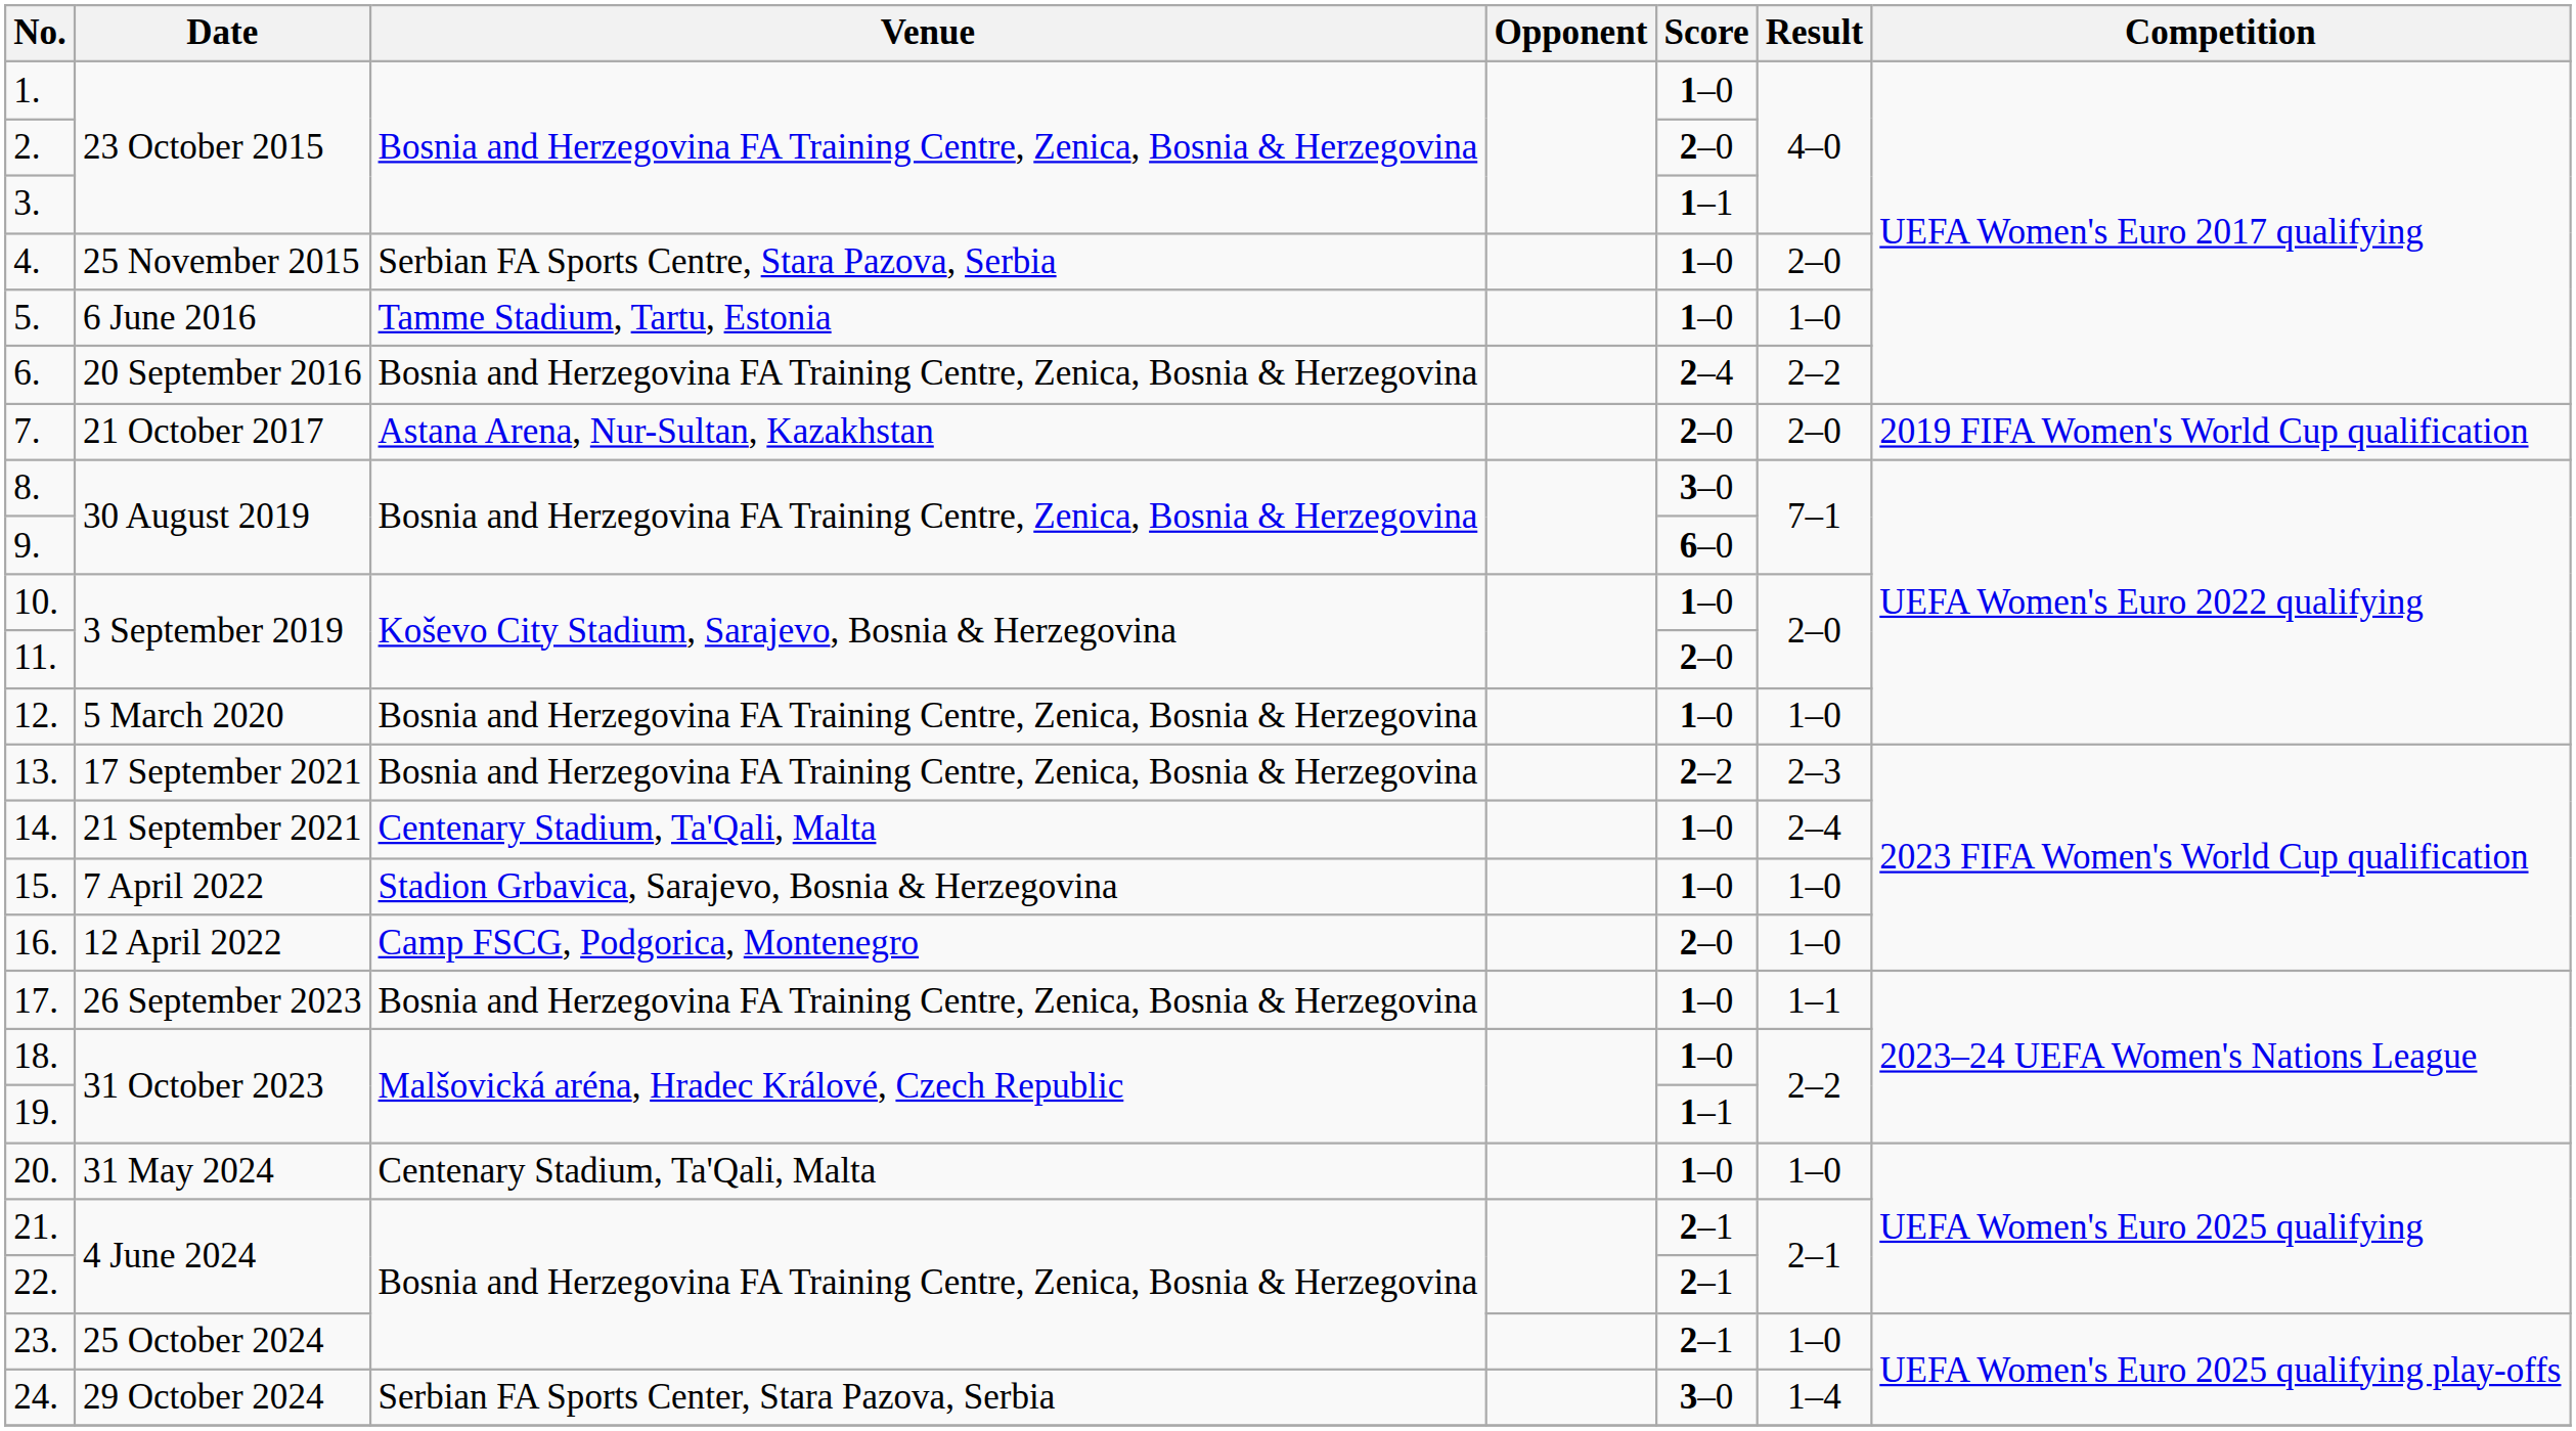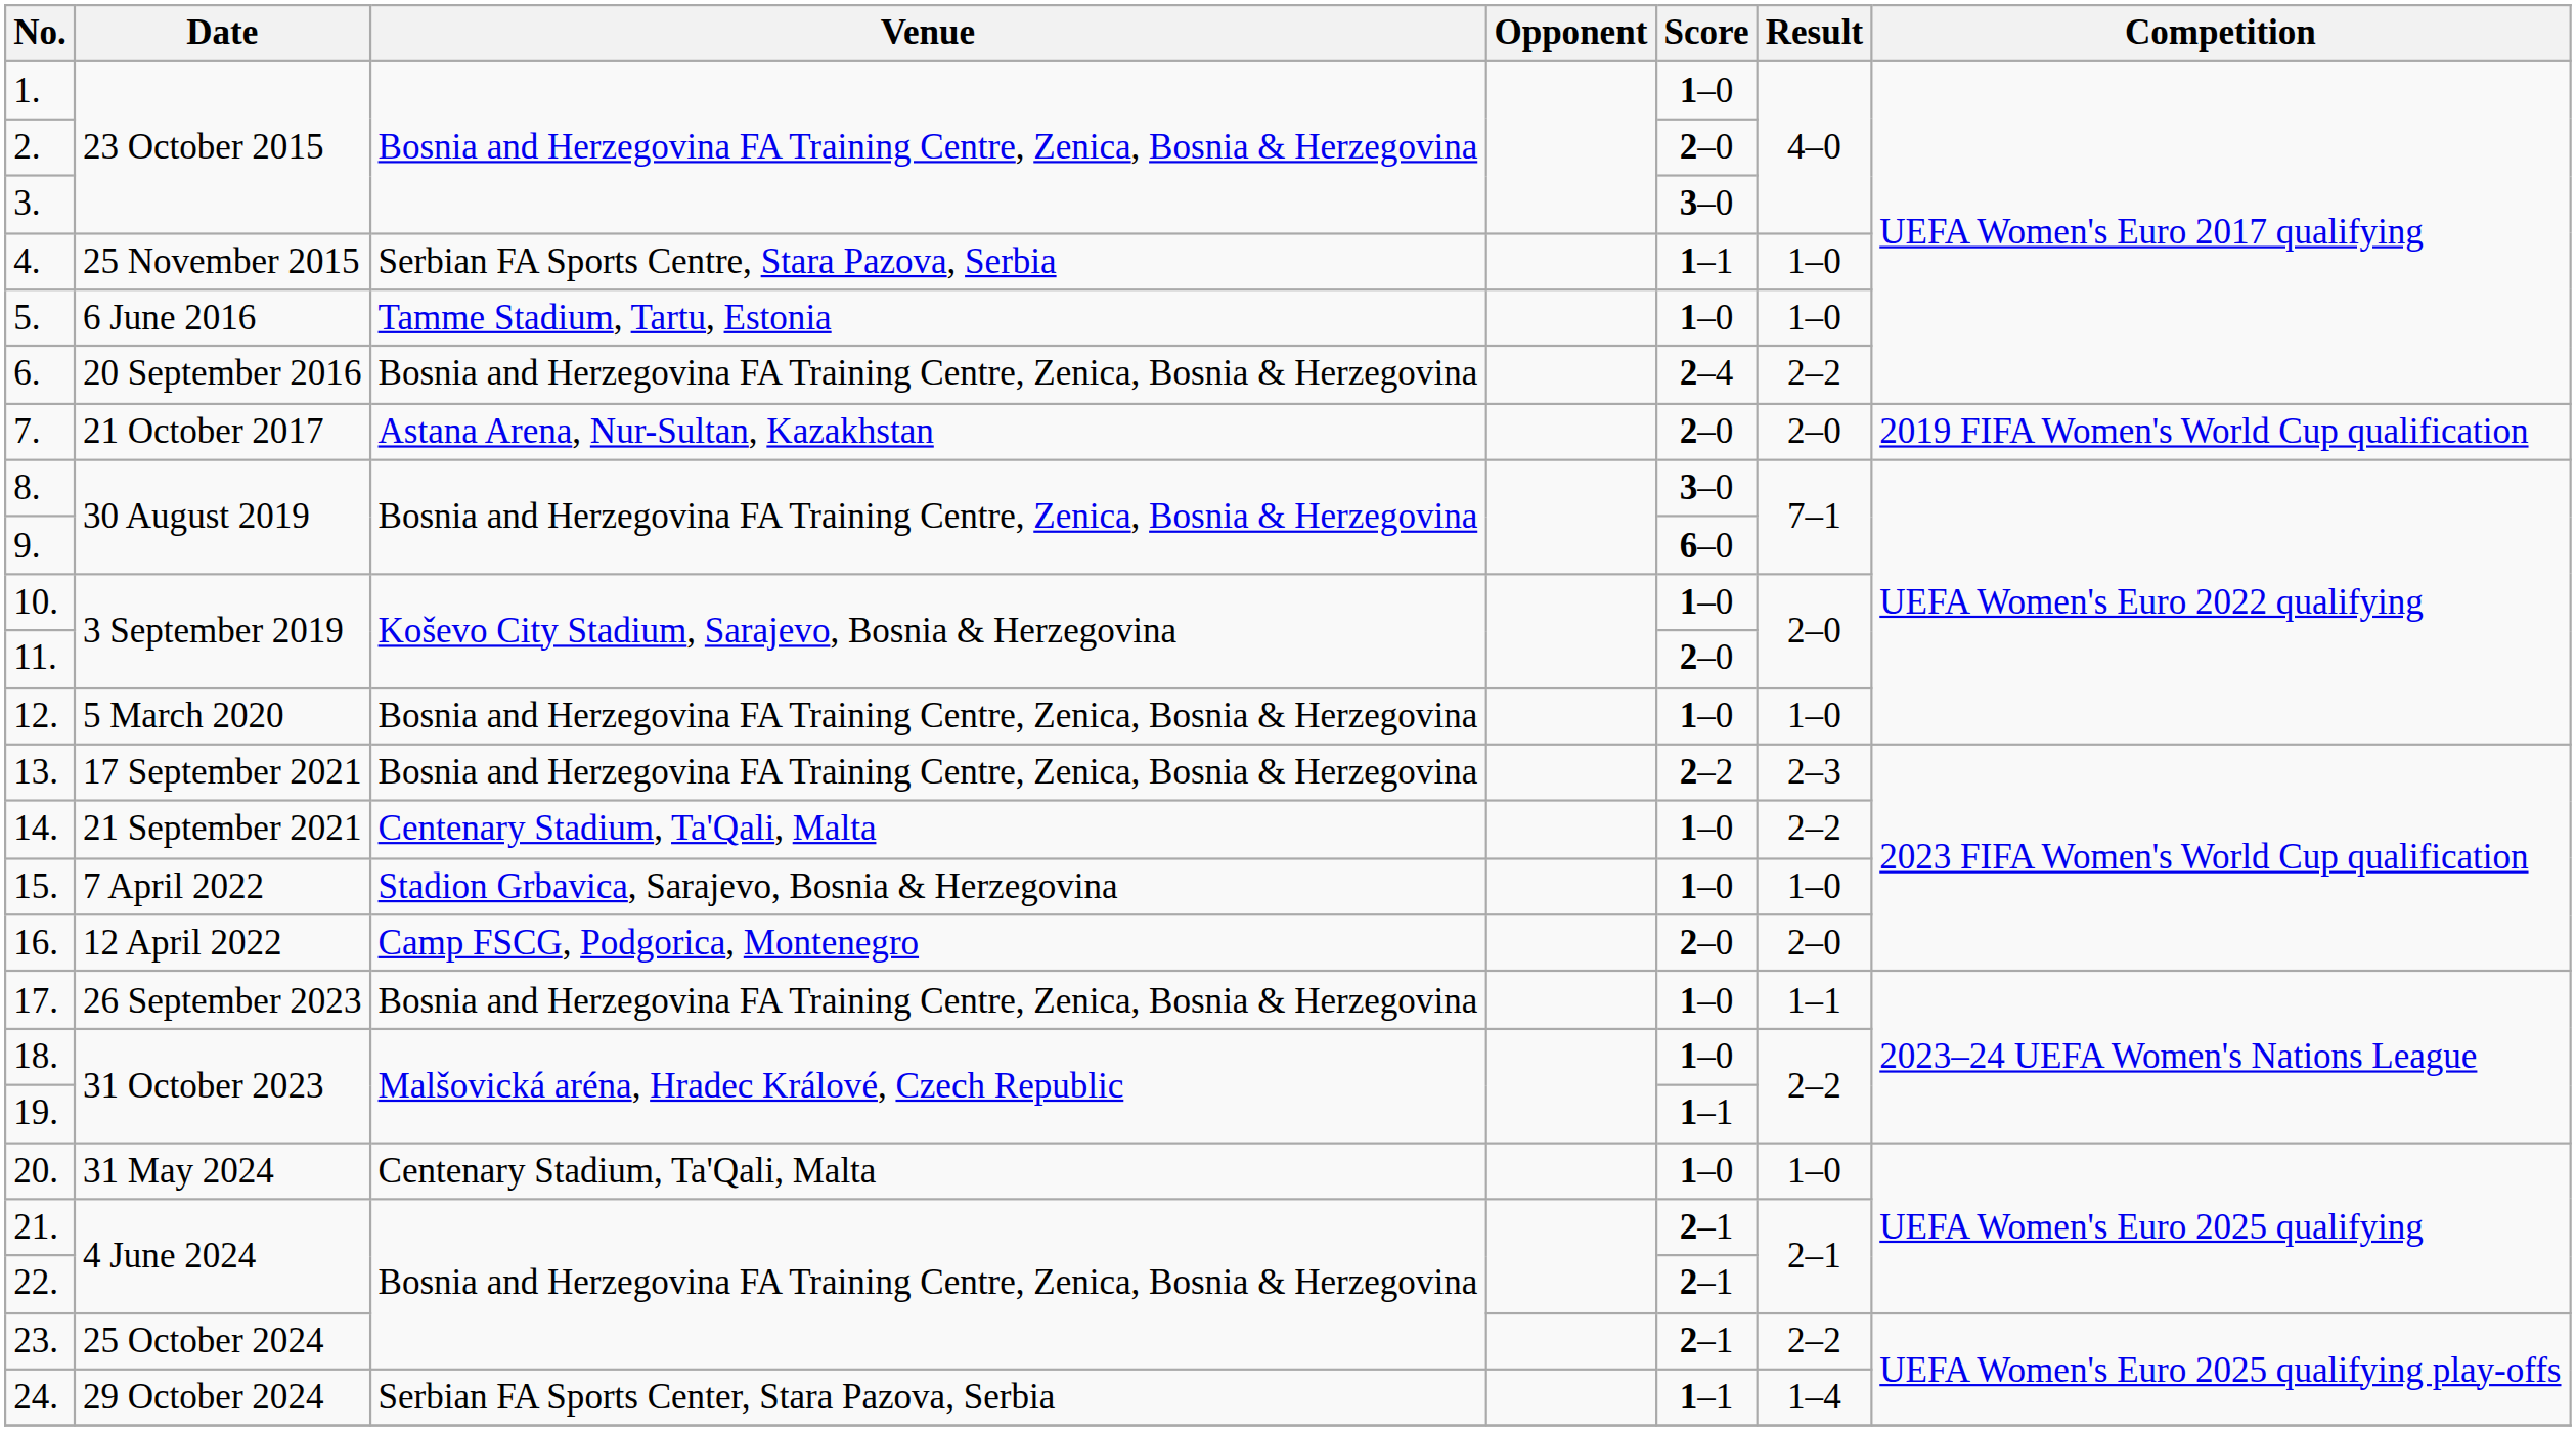 <table class="wikitable">
 <tr>
 <th>No.</th>
 <th>Date</th>
 <th>Venue</th>
 <th>Opponent</th>
 <th>Score</th>
 <th>Result</th>
 <th>Competition</th>
 </tr>
 <tr>
 <td>1.</td>
 <td rowspan=3>23 October 2015</td>
 <td rowspan=3><a href='#'>Bosnia and Herzegovina FA Training Centre</a>, <a href='#'>Zenica</a>, <a href='#'>Bosnia & Herzegovina</a></td>
 <td rowspan=3></td>
 <td align=center><strong>1</strong>–0</td>
 <td rowspan=3 align=center>4–0</td>
 <td rowspan=6><a href='#'>UEFA Women's Euro 2017 qualifying</a></td>
 </tr>
 <tr>
 <td>2.</td>
 <td align=center><strong>2</strong>–0</td>
 </tr>
 <tr>
 <td>3.</td>
-<td align=center><strong>1</strong>–1</td>
+<td align=center><strong>3</strong>–0</td>
 </tr>
 <tr>
 <td>4.</td>
 <td>25 November 2015</td>
 <td>Serbian FA Sports Centre, <a href='#'>Stara Pazova</a>, <a href='#'>Serbia</a></td>
 <td></td>
-<td align=center><strong>1</strong>–0</td>
-<td align=center>2–0</td>
+<td align=center><strong>1</strong>–1</td>
+<td align=center>1–0</td>
 </tr>
 <tr>
 <td>5.</td>
 <td>6 June 2016</td>
 <td><a href='#'>Tamme Stadium</a>, <a href='#'>Tartu</a>, <a href='#'>Estonia</a></td>
 <td></td>
 <td align=center><strong>1</strong>–0</td>
 <td align=center>1–0</td>
 </tr>
 <tr>
 <td>6.</td>
 <td>20 September 2016</td>
 <td>Bosnia and Herzegovina FA Training Centre, Zenica, Bosnia & Herzegovina</td>
 <td></td>
 <td align=center><strong>2</strong>–4</td>
 <td align=center>2–2</td>
 </tr>
 <tr>
 <td>7.</td>
 <td>21 October 2017</td>
 <td><a href='#'>Astana Arena</a>, <a href='#'>Nur-Sultan</a>, <a href='#'>Kazakhstan</a></td>
 <td></td>
 <td align=center><strong>2</strong>–0</td>
 <td align=center>2–0</td>
 <td><a href='#'>2019 FIFA Women's World Cup qualification</a></td>
 </tr>
 <tr>
 <td>8.</td>
 <td rowspan=2>30 August 2019</td>
 <td rowspan=2>Bosnia and Herzegovina FA Training Centre, <a href='#'>Zenica</a>, <a href='#'>Bosnia & Herzegovina</a></td>
 <td rowspan=2></td>
 <td align=center><strong>3</strong>–0</td>
 <td rowspan=2 align=center>7–1</td>
 <td rowspan=5><a href='#'>UEFA Women's Euro 2022 qualifying</a></td>
 </tr>
 <tr>
 <td>9.</td>
 <td align=center><strong>6</strong>–0</td>
 </tr>
 <tr>
 <td>10.</td>
 <td rowspan=2>3 September 2019</td>
 <td rowspan=2><a href='#'>Koševo City Stadium</a>, <a href='#'>Sarajevo</a>, Bosnia & Herzegovina</td>
 <td rowspan=2></td>
 <td align=center><strong>1</strong>–0</td>
 <td rowspan=2 align=center>2–0</td>
 </tr>
 <tr>
 <td>11.</td>
 <td align=center><strong>2</strong>–0</td>
 </tr>
 <tr>
 <td>12.</td>
 <td>5 March 2020</td>
 <td>Bosnia and Herzegovina FA Training Centre, Zenica, Bosnia & Herzegovina</td>
 <td></td>
 <td align=center><strong>1</strong>–0</td>
 <td align=center>1–0</td>
 </tr>
 <tr>
 <td>13.</td>
 <td>17 September 2021</td>
 <td>Bosnia and Herzegovina FA Training Centre, Zenica, Bosnia & Herzegovina</td>
 <td></td>
 <td align=center><strong>2</strong>–2</td>
 <td align=center>2–3</td>
 <td rowspan=4><a href='#'>2023 FIFA Women's World Cup qualification</a></td>
 </tr>
 <tr>
 <td>14.</td>
 <td>21 September 2021</td>
 <td><a href='#'>Centenary Stadium</a>, <a href='#'>Ta'Qali</a>, <a href='#'>Malta</a></td>
 <td></td>
 <td align=center><strong>1</strong>–0</td>
-<td align=center>2–4</td>
+<td align=center>2–2</td>
 </tr>
 <tr>
 <td>15.</td>
 <td>7 April 2022</td>
 <td><a href='#'>Stadion Grbavica</a>, Sarajevo, Bosnia & Herzegovina</td>
 <td></td>
 <td align=center><strong>1</strong>–0</td>
 <td align=center>1–0</td>
 </tr>
 <tr>
 <td>16.</td>
 <td>12 April 2022</td>
 <td><a href='#'>Camp FSCG</a>, <a href='#'>Podgorica</a>, <a href='#'>Montenegro</a></td>
 <td></td>
 <td align=center><strong>2</strong>–0</td>
-<td align=center>1–0</td>
+<td align=center>2–0</td>
 </tr>
 <tr>
 <td>17.</td>
 <td>26 September 2023</td>
 <td>Bosnia and Herzegovina FA Training Centre, Zenica, Bosnia & Herzegovina</td>
 <td></td>
 <td align=center><strong>1</strong>–0</td>
 <td align=center>1–1</td>
 <td rowspan=3><a href='#'>2023–24 UEFA Women's Nations League</a></td>
 </tr>
 <tr>
 <td>18.</td>
 <td rowspan=2>31 October 2023</td>
 <td rowspan=2><a href='#'>Malšovická aréna</a>, <a href='#'>Hradec Králové</a>, <a href='#'>Czech Republic</a></td>
 <td rowspan=2></td>
 <td align=center><strong>1</strong>–0</td>
 <td rowspan=2 align=center>2–2</td>
 </tr>
 <tr>
 <td>19.</td>
 <td align=center><strong>1</strong>–1</td>
 </tr>
 <tr>
 <td>20.</td>
 <td>31 May 2024</td>
 <td>Centenary Stadium, Ta'Qali, Malta</td>
 <td></td>
 <td align=center><strong>1</strong>–0</td>
 <td align=center>1–0</td>
 <td rowspan=3><a href='#'>UEFA Women's Euro 2025 qualifying</a></td>
 </tr>
 <tr>
 <td>21.</td>
 <td rowspan=2>4 June 2024</td>
 <td rowspan=3>Bosnia and Herzegovina FA Training Centre, Zenica, Bosnia & Herzegovina</td>
 <td rowspan=2></td>
 <td align=center><strong>2</strong>–1</td>
 <td rowspan=2 align=center>2–1</td>
 </tr>
 <tr>
 <td>22.</td>
 <td align=center><strong>2</strong>–1</td>
 </tr>
 <tr>
 <td>23.</td>
 <td>25 October 2024</td>
 <td></td>
 <td align=center><strong>2</strong>–1</td>
-<td align=center>1–0</td>
+<td align=center>2–2</td>
 <td rowspan=2><a href='#'>UEFA Women's Euro 2025 qualifying play-offs</a></td>
 </tr>
 <tr>
 <td>24.</td>
 <td>29 October 2024</td>
 <td>Serbian FA Sports Center, Stara Pazova, Serbia</td>
 <td></td>
-<td align=center><strong>3</strong>–0</td>
+<td align=center><strong>1</strong>–1</td>
 <td align=center>1–4</td>
 </tr>
 <tr>
 </tr>
 </table>
